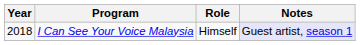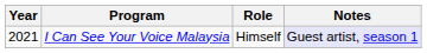 <table class="wikitable">
 <tr>
 <th>Year</th>
 <th>Program</th>
 <th>Role</th>
 <th>Notes</th>
 </tr>
 <tr>
-<td>2018</td>
+<td>2021</td>
 <td><em><a href='#'>I Can See Your Voice Malaysia</a></em></td>
 <td>Himself</td>
 <td style="background: lavender;">Guest artist, <a href='#'>season 1</a></td>
 </tr>
 </table>
